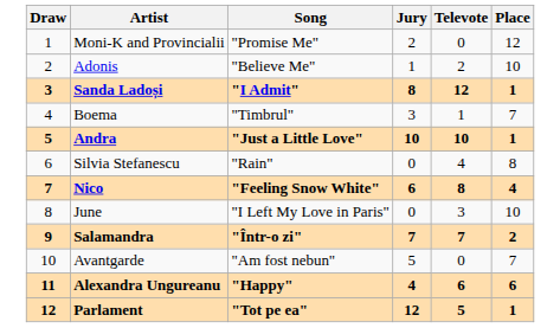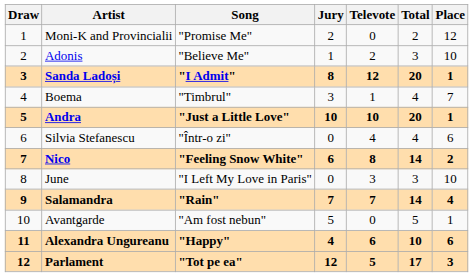 <table class="sortable wikitable" style="margin: 1em auto 1em auto; text-align:center;">
 <tr>
 <th>Draw</th>
 <th>Artist</th>
 <th>Song</th>
 <th>Jury</th>
 <th>Televote</th>
+<th>Total</th>
 <th>Place</th>
 </tr>
 <tr>
 <td>1</td>
 <td align="left">Moni-K and Provincialii</td>
 <td align="left">"Promise Me"</td>
 <td>2</td>
 <td>0</td>
+<td>2</td>
 <td>12</td>
 </tr>
 <tr>
 <td>2</td>
 <td align="left"><a href='#'>Adonis</a></td>
 <td align="left">"Believe Me"</td>
 <td>1</td>
 <td>2</td>
+<td>3</td>
 <td>10</td>
 </tr>
 <tr style="font-weight:bold; background:navajowhite;">
 <td>3</td>
 <td align="left"><a href='#'>Sanda Ladoși</a></td>
 <td align="left">"<a href='#'>I Admit</a>"</td>
 <td>8</td>
 <td>12</td>
+<td>20</td>
 <td>1</td>
 </tr>
 <tr>
 <td>4</td>
 <td align="left">Boema</td>
 <td align="left">"Timbrul"</td>
 <td>3</td>
 <td>1</td>
+<td>4</td>
 <td>7</td>
 </tr>
 <tr style="font-weight:bold; background:navajowhite;">
 <td>5</td>
 <td align="left"><a href='#'>Andra</a></td>
 <td align="left">"Just a Little Love"</td>
 <td>10</td>
 <td>10</td>
+<td>20</td>
 <td>1</td>
 </tr>
 <tr>
 <td>6</td>
 <td align="left">Silvia Stefanescu</td>
-<td align="left">"Rain"</td>
+<td align="left">"Într-o zi"</td>
 <td>0</td>
 <td>4</td>
-<td>8</td>
+<td>4</td>
+<td>6</td>
 </tr>
 <tr style="font-weight:bold; background:navajowhite;">
 <td>7</td>
 <td align="left"><a href='#'>Nico</a></td>
 <td align="left">"Feeling Snow White"</td>
 <td>6</td>
 <td>8</td>
-<td>4</td>
+<td>14</td>
+<td>2</td>
 </tr>
 <tr>
 <td>8</td>
 <td align="left">June</td>
 <td align="left">"I Left My Love in Paris"</td>
 <td>0</td>
 <td>3</td>
+<td>3</td>
 <td>10</td>
 </tr>
 <tr style="font-weight:bold; background:navajowhite;">
 <td><strong>9</strong></td>
 <td align="left">Salamandra</td>
-<td align="left">"Într-o zi"</td>
+<td align="left">"Rain"</td>
 <td>7</td>
 <td>7</td>
-<td>2</td>
+<td>14</td>
+<td>4</td>
 </tr>
 <tr>
 <td>10</td>
 <td align="left">Avantgarde</td>
 <td align="left">"Am fost nebun"</td>
 <td>5</td>
 <td>0</td>
-<td>7</td>
+<td>5</td>
+<td>1</td>
 </tr>
 <tr style="font-weight:bold; background:navajowhite;">
 <td>11</td>
 <td align="left">Alexandra Ungureanu</td>
 <td align="left">"Happy"</td>
 <td>4</td>
 <td>6</td>
+<td>10</td>
 <td>6</td>
 </tr>
 <tr style="font-weight:bold; background:navajowhite;">
 <td>12</td>
 <td align="left">Parlament</td>
 <td align="left">"Tot pe ea"</td>
 <td>12</td>
 <td>5</td>
-<td>1</td>
+<td>17</td>
+<td>3</td>
 </tr>
 </table>
